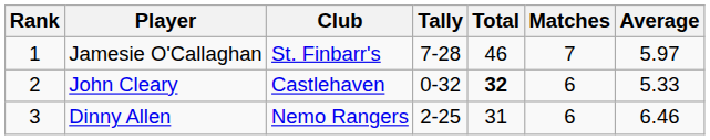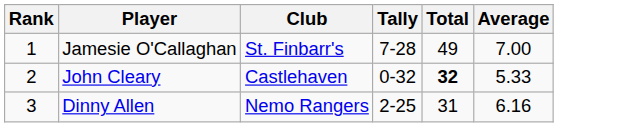 <table class="wikitable">
 <tr>
 <th>Rank</th>
 <th>Player</th>
 <th>Club</th>
 <th>Tally</th>
 <th>Total</th>
-<th>Matches</th>
 <th>Average</th>
 </tr>
 <tr>
 <td rowspan="1" style="text-align:center;">1</td>
 <td>Jamesie O'Callaghan</td>
 <td><a href='#'>St. Finbarr's</a></td>
 <td align=center>7-28</td>
-<td align=center>46</td>
-<td align=center>7</td>
-<td align=center>5.97</td>
+<td align=center>49</td>
+<td align=center>7.00</td>
 </tr>
 <tr>
 <td rowspan="1" style="text-align:center;">2</td>
 <td><a href='#'>John Cleary</a></td>
 <td><a href='#'>Castlehaven</a></td>
 <td align=center>0-32</td>
 <td align=center><strong>32</strong></td>
-<td align=center>6</td>
 <td align=center>5.33</td>
 </tr>
 <tr>
 <td rowspan="1" style="text-align:center;">3</td>
 <td><a href='#'>Dinny Allen</a></td>
 <td><a href='#'>Nemo Rangers</a></td>
 <td align=center>2-25</td>
 <td align=center>31</td>
-<td align=center>6</td>
-<td align=center>6.46</td>
+<td align=center>6.16</td>
 </tr>
 </table>
